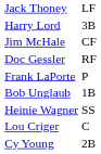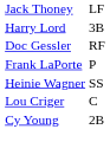 <table>
 <tr>
 <td><a href='#'>Jack Thoney</a></td>
 <td>LF</td>
 </tr>
 <tr>
 <td><a href='#'>Harry Lord</a></td>
 <td>3B</td>
 </tr>
 <tr>
-<td><a href='#'>Jim McHale</a></td>
-<td>CF</td>
-</tr>
-<tr>
 <td><a href='#'>Doc Gessler</a></td>
 <td>RF</td>
 </tr>
 <tr>
 <td><a href='#'>Frank LaPorte</a></td>
 <td>P</td>
-</tr>
-<tr>
-<td><a href='#'>Bob Unglaub</a></td>
-<td>1B</td>
 </tr>
 <tr>
 <td><a href='#'>Heinie Wagner</a></td>
 <td>SS</td>
 </tr>
 <tr>
 <td><a href='#'>Lou Criger</a></td>
 <td>C</td>
 </tr>
 <tr>
 <td><a href='#'>Cy Young</a></td>
 <td>2B</td>
 </tr>
 <tr>
 </tr>
 </table>
